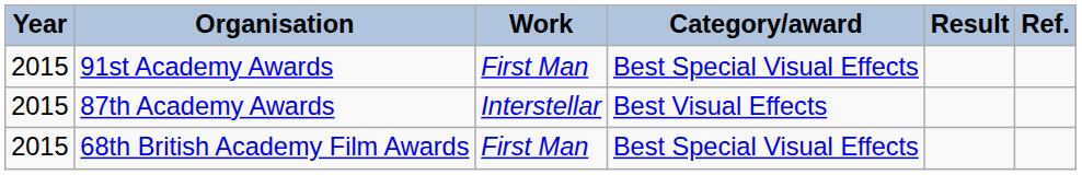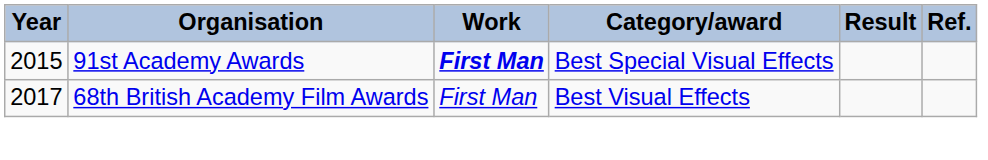 <table class="wikitable">
 <tr>
 <th style="background:#B0C4DE">Year</th>
 <th style="background:#B0C4DE">Organisation</th>
 <th style="background:#B0C4DE">Work</th>
 <th style="background:#B0C4DE">Category/award</th>
 <th style="background:#B0C4DE">Result</th>
 <th style="background:#B0C4DE">Ref.</th>
 </tr>
 <tr>
 <td>2015</td>
 <td><a href='#'>91st Academy Awards</a></td>
-<td><em><a href='#'>First Man</a></em></td>
+<td><strong><em><a href='#'>First Man</a></em></strong></td>
 <td><a href='#'>Best Special Visual Effects</a></td>
 <td></td>
 <td></td>
 </tr>
 <tr>
-<td>2015</td>
-<td><a href='#'>87th Academy Awards</a></td>
-<td><em><a href='#'>Interstellar</a></em></td>
+<td>2017</td>
+<td><a href='#'>68th British Academy Film Awards</a></td>
+<td><em><a href='#'>First Man</a></em></td>
 <td><a href='#'>Best Visual Effects</a></td>
 <td></td>
 <td></td>
 </tr>
-<tr>
-<td>2015</td>
-<td><a href='#'>68th British Academy Film Awards</a></td>
-<td><em><a href='#'>First Man</a></em></td>
-<td><a href='#'>Best Special Visual Effects</a></td>
-<td></td>
-<td></td>
-</tr>
 </table>
